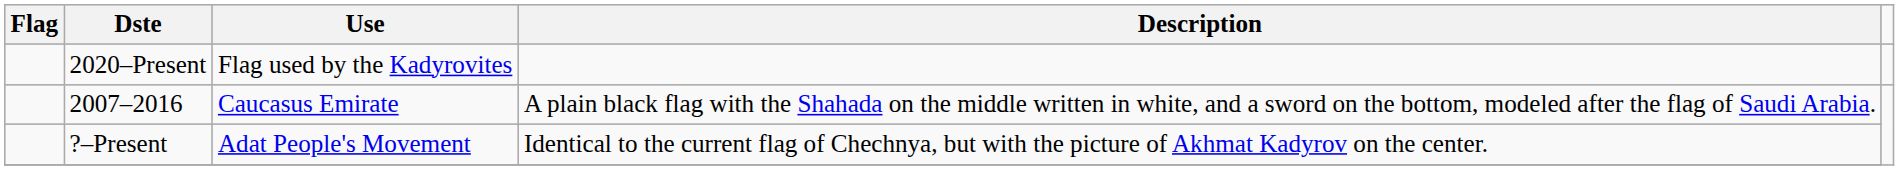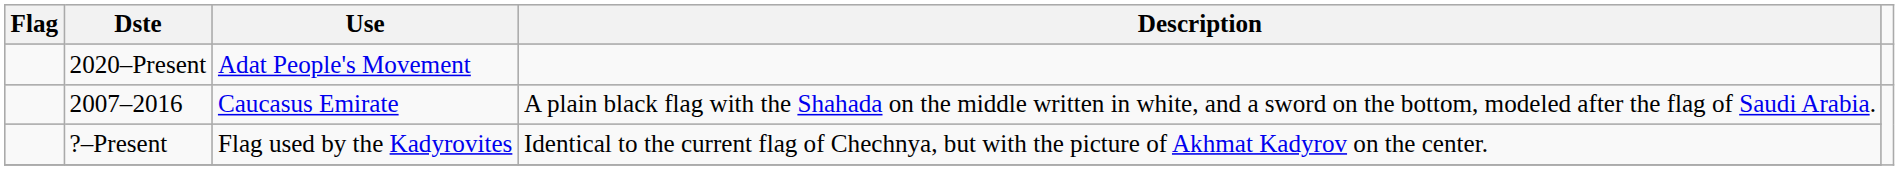 <table class="wikitable">
 <tr>
 <th>Flag</th>
 <th>Dste</th>
 <th>Use</th>
 <th>Description</th>
 </tr>
 <tr>
 <td></td>
 <td>2020–Present</td>
-<td>Flag used by the <a href='#'>Kadyrovites</a></td>
+<td><a href='#'>Adat People's Movement</a></td>
 <td></td>
 <td></td>
 </tr>
 <tr>
 <td></td>
 <td>2007–2016</td>
 <td><a href='#'>Caucasus Emirate</a></td>
 <td>A plain black flag with the <a href='#'>Shahada</a> on the middle written in white, and a sword on the bottom, modeled after the flag of <a href='#'>Saudi Arabia</a>.</td>
 </tr>
 <tr>
 <td></td>
 <td>?–Present</td>
-<td><a href='#'>Adat People's Movement</a></td>
+<td>Flag used by the <a href='#'>Kadyrovites</a></td>
 <td>Identical to the current flag of Chechnya, but with the picture of <a href='#'>Akhmat Kadyrov</a> on the center.</td>
 </tr>
 <tr>
 </tr>
 </table>
